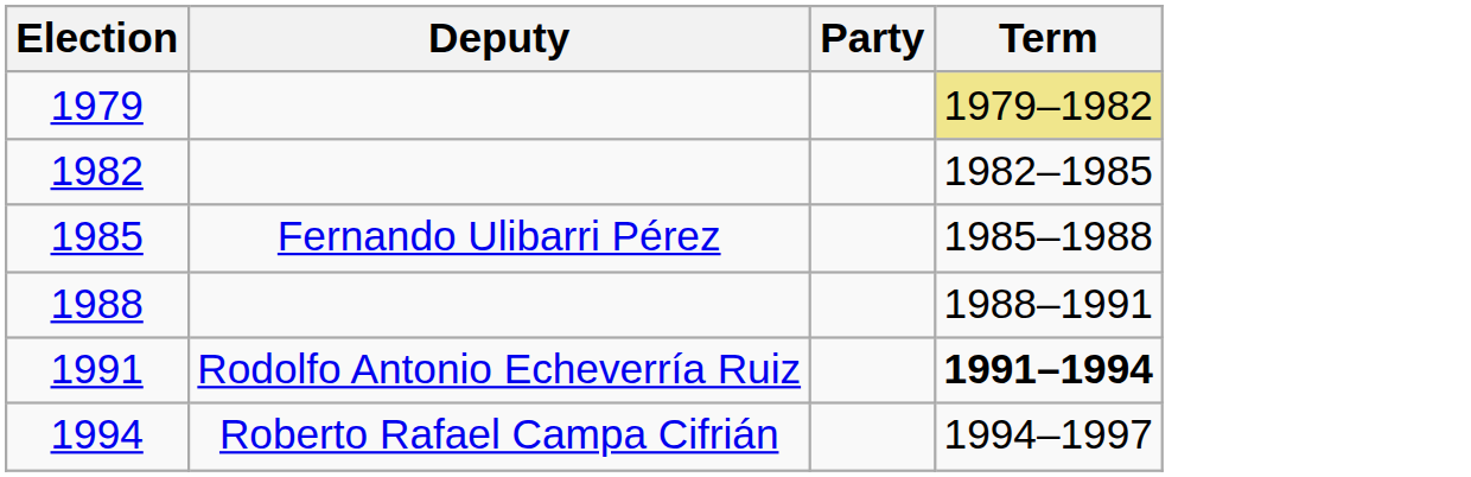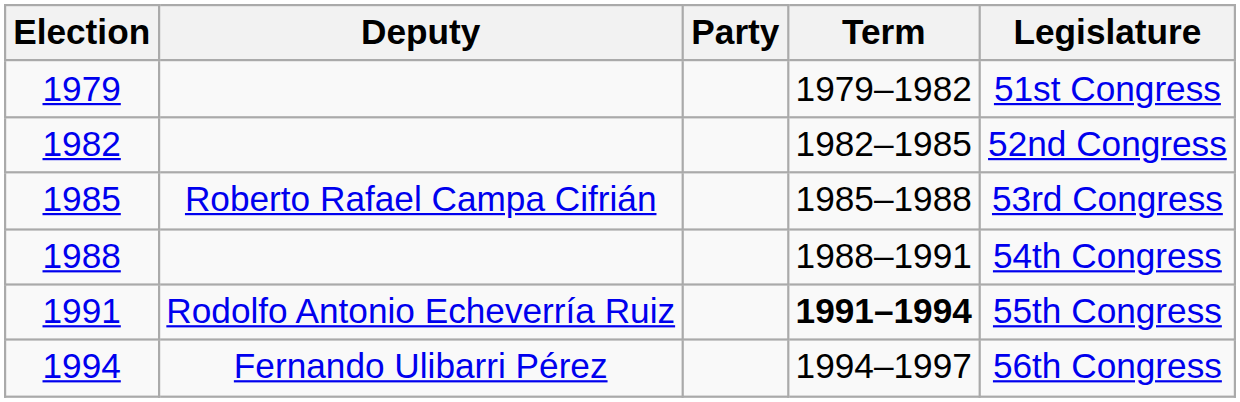 <table class="wikitable sortable" style="text-align: center">
 <tr>
 <th>Election</th>
 <th class="unsortable">Deputy</th>
 <th class="unsortable">Party</th>
 <th class="unsortable">Term</th>
+<th class="unsortable">Legislature</th>
 </tr>
 <tr>
 <td><a href='#'>1979</a></td>
 <td></td>
 <td></td>
-<td style="background: khaki;">1979–1982</td>
+<td>1979–1982</td>
+<td><a href='#'>51st Congress</a></td>
 </tr>
 <tr>
 <td><a href='#'>1982</a></td>
 <td></td>
 <td></td>
 <td>1982–1985</td>
+<td><a href='#'>52nd Congress</a></td>
 </tr>
 <tr>
 <td><a href='#'>1985</a></td>
-<td><a href='#'>Fernando Ulibarri Pérez</a></td>
+<td><a href='#'>Roberto Rafael Campa Cifrián</a></td>
 <td></td>
 <td>1985–1988</td>
+<td><a href='#'>53rd Congress</a></td>
 </tr>
 <tr>
 <td><a href='#'>1988</a></td>
 <td></td>
 <td></td>
 <td>1988–1991</td>
+<td><a href='#'>54th Congress</a></td>
 </tr>
 <tr>
 <td><a href='#'>1991</a></td>
 <td><a href='#'>Rodolfo Antonio Echeverría Ruiz</a></td>
 <td></td>
 <td><strong>1991–1994</strong></td>
+<td><a href='#'>55th Congress</a></td>
 </tr>
 <tr>
 <td><a href='#'>1994</a></td>
-<td><a href='#'>Roberto Rafael Campa Cifrián</a></td>
+<td><a href='#'>Fernando Ulibarri Pérez</a></td>
 <td></td>
 <td>1994–1997</td>
+<td><a href='#'>56th Congress</a></td>
 </tr>
 </table>
